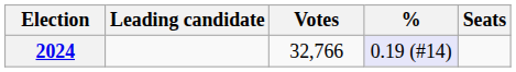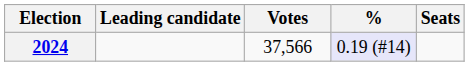 <table class="wikitable" style="text-align:center;">
 <tr>
 <th width="75">Election</th>
 <th>Leading candidate</th>
 <th width="70">Votes</th>
 <th width="70">%</th>
 <th>Seats</th>
 </tr>
 <tr>
 <th><a href='#'>2024</a></th>
 <td></td>
-<td>32,766</td>
+<td>37,566</td>
 <td style="background: lavender;">0.19 (#14)</td>
 <td></td>
 </tr>
 </table>
